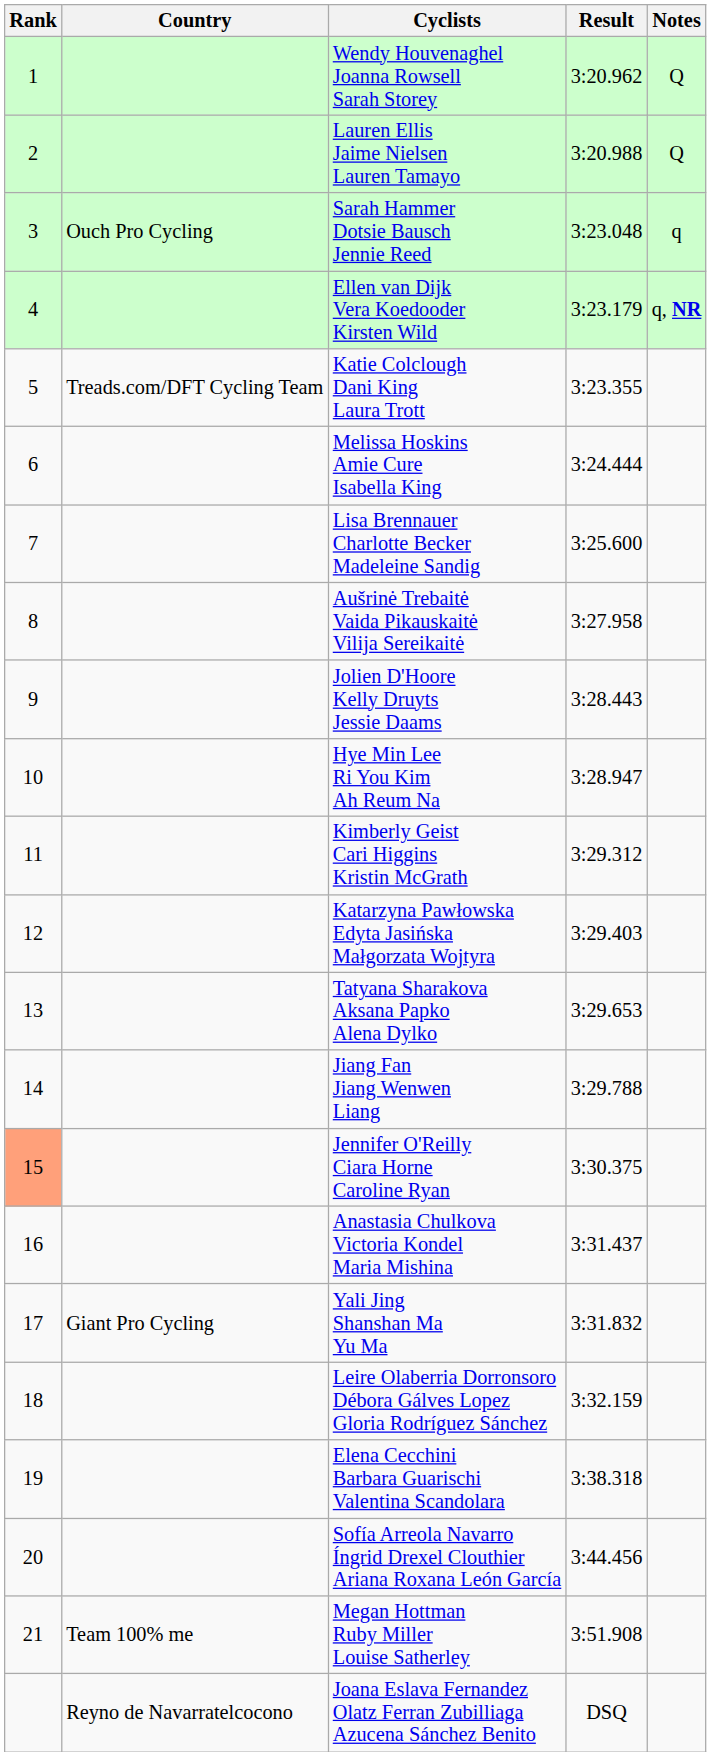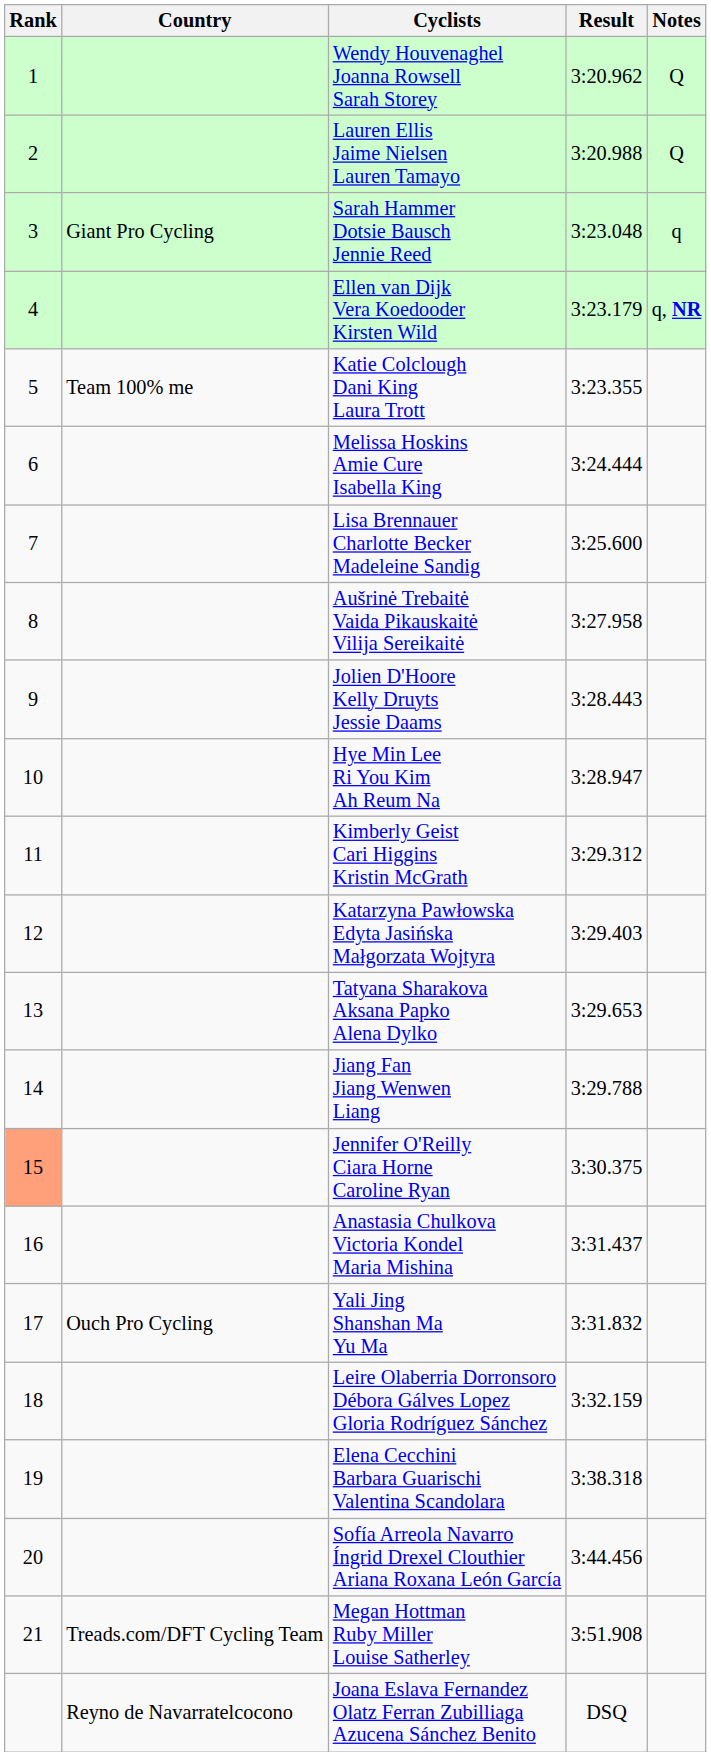 <table class="wikitable sortable" style="text-align:center;">
 <tr>
 <th>Rank</th>
 <th>Country</th>
 <th class="unsortable">Cyclists</th>
 <th>Result</th>
 <th class="unsortable">Notes</th>
 </tr>
 <tr bgcolor=ccffcc>
 <td>1</td>
 <td align="left"></td>
 <td align="left"><a href='#'>Wendy Houvenaghel</a><br><a href='#'>Joanna Rowsell</a><br><a href='#'>Sarah Storey</a></td>
 <td>3:20.962</td>
 <td>Q</td>
 </tr>
 <tr bgcolor=ccffcc>
 <td>2</td>
 <td align="left"></td>
 <td align="left"><a href='#'>Lauren Ellis</a><br><a href='#'>Jaime Nielsen</a><br><a href='#'>Lauren Tamayo</a></td>
 <td>3:20.988</td>
 <td>Q</td>
 </tr>
 <tr bgcolor=ccffcc>
 <td>3</td>
-<td align="left">Ouch Pro Cycling</td>
+<td align="left">Giant Pro Cycling</td>
 <td align="left"><a href='#'>Sarah Hammer</a><br><a href='#'>Dotsie Bausch</a><br><a href='#'>Jennie Reed</a></td>
 <td>3:23.048</td>
 <td>q</td>
 </tr>
 <tr bgcolor=ccffcc>
 <td>4</td>
 <td align="left"></td>
 <td align="left"><a href='#'>Ellen van Dijk</a><br><a href='#'>Vera Koedooder</a><br><a href='#'>Kirsten Wild</a></td>
 <td>3:23.179</td>
 <td>q, <strong><a href='#'>NR</a></strong></td>
 </tr>
 <tr>
 <td>5</td>
-<td align="left">Treads.com/DFT Cycling Team</td>
+<td align="left">Team 100% me</td>
 <td align="left"><a href='#'>Katie Colclough</a><br><a href='#'>Dani King</a><br><a href='#'>Laura Trott</a></td>
 <td>3:23.355</td>
 <td></td>
 </tr>
 <tr>
 <td>6</td>
 <td align="left"></td>
 <td align="left"><a href='#'>Melissa Hoskins</a><br><a href='#'>Amie Cure</a><br><a href='#'>Isabella King</a></td>
 <td>3:24.444</td>
 <td></td>
 </tr>
 <tr>
 <td>7</td>
 <td align="left"></td>
 <td align="left"><a href='#'>Lisa Brennauer</a><br><a href='#'>Charlotte Becker</a><br><a href='#'>Madeleine Sandig</a></td>
 <td>3:25.600</td>
 <td></td>
 </tr>
 <tr>
 <td>8</td>
 <td align="left"></td>
 <td align="left"><a href='#'>Aušrinė Trebaitė</a><br><a href='#'>Vaida Pikauskaitė</a><br><a href='#'>Vilija Sereikaitė</a></td>
 <td>3:27.958</td>
 <td></td>
 </tr>
 <tr>
 <td>9</td>
 <td align="left"></td>
 <td align="left"><a href='#'>Jolien D'Hoore</a><br><a href='#'>Kelly Druyts</a><br><a href='#'>Jessie Daams</a></td>
 <td>3:28.443</td>
 <td></td>
 </tr>
 <tr>
 <td>10</td>
 <td align="left"></td>
 <td align="left"><a href='#'>Hye Min Lee</a><br><a href='#'>Ri You Kim</a><br><a href='#'>Ah Reum Na</a></td>
 <td>3:28.947</td>
 <td></td>
 </tr>
 <tr>
 <td>11</td>
 <td align="left"></td>
 <td align="left"><a href='#'>Kimberly Geist</a><br><a href='#'>Cari Higgins</a><br><a href='#'>Kristin McGrath</a></td>
 <td>3:29.312</td>
 <td></td>
 </tr>
 <tr>
 <td>12</td>
 <td align="left"></td>
 <td align="left"><a href='#'>Katarzyna Pawłowska</a><br><a href='#'>Edyta Jasińska</a><br><a href='#'>Małgorzata Wojtyra</a></td>
 <td>3:29.403</td>
 <td></td>
 </tr>
 <tr>
 <td>13</td>
 <td align="left"></td>
 <td align="left"><a href='#'>Tatyana Sharakova</a><br><a href='#'>Aksana Papko</a><br><a href='#'>Alena Dylko</a></td>
 <td>3:29.653</td>
 <td></td>
 </tr>
 <tr>
 <td>14</td>
 <td align="left"></td>
 <td align="left"><a href='#'>Jiang Fan</a><br><a href='#'>Jiang Wenwen</a><br><a href='#'>Liang</a></td>
 <td>3:29.788</td>
 <td></td>
 </tr>
 <tr>
 <td style="background: lightsalmon;">15</td>
 <td align="left"></td>
 <td align="left"><a href='#'>Jennifer O'Reilly</a><br><a href='#'>Ciara Horne</a><br><a href='#'>Caroline Ryan</a></td>
 <td>3:30.375</td>
 <td></td>
 </tr>
 <tr>
 <td>16</td>
 <td align="left"></td>
 <td align="left"><a href='#'>Anastasia Chulkova</a><br><a href='#'>Victoria Kondel</a><br><a href='#'>Maria Mishina</a></td>
 <td>3:31.437</td>
 <td></td>
 </tr>
 <tr>
 <td>17</td>
-<td align="left">Giant Pro Cycling</td>
+<td align="left">Ouch Pro Cycling</td>
 <td align="left"><a href='#'>Yali Jing</a><br><a href='#'>Shanshan Ma</a><br><a href='#'>Yu Ma</a></td>
 <td>3:31.832</td>
 </tr>
 <tr>
 <td>18</td>
 <td align="left"></td>
 <td align="left"><a href='#'>Leire Olaberria Dorronsoro</a><br><a href='#'>Débora Gálves Lopez</a><br><a href='#'>Gloria Rodríguez Sánchez</a></td>
 <td>3:32.159</td>
 <td></td>
 </tr>
 <tr>
 <td>19</td>
 <td align="left"></td>
 <td align="left"><a href='#'>Elena Cecchini</a><br><a href='#'>Barbara Guarischi</a><br><a href='#'>Valentina Scandolara</a></td>
 <td>3:38.318</td>
 <td></td>
 </tr>
 <tr>
 <td>20</td>
 <td align="left"></td>
 <td align="left"><a href='#'>Sofía Arreola Navarro</a><br><a href='#'>Íngrid Drexel Clouthier</a><br><a href='#'>Ariana Roxana León García</a></td>
 <td>3:44.456</td>
 <td></td>
 </tr>
 <tr>
 <td>21</td>
-<td align="left">Team 100% me</td>
+<td align="left">Treads.com/DFT Cycling Team</td>
 <td align="left"><a href='#'>Megan Hottman</a><br><a href='#'>Ruby Miller</a><br><a href='#'>Louise Satherley</a></td>
 <td>3:51.908</td>
 <td></td>
 </tr>
 <tr>
 <td></td>
 <td align="left">Reyno de Navarratelcocono</td>
 <td align="left"><a href='#'>Joana Eslava Fernandez</a><br><a href='#'>Olatz Ferran Zubilliaga</a><br><a href='#'>Azucena Sánchez Benito</a></td>
 <td>DSQ</td>
 <td></td>
 </tr>
 </table>
